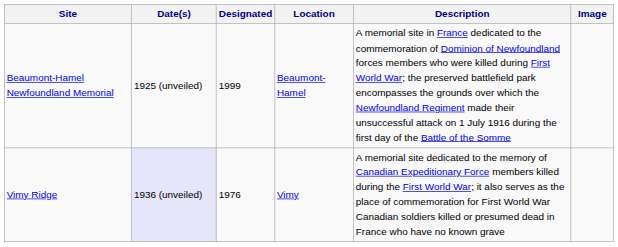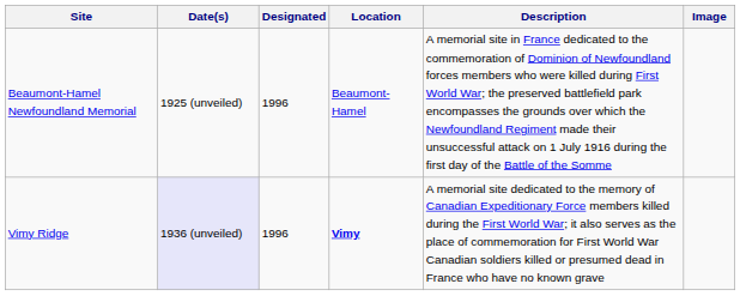 <table class="wikitable sortable" style="font-size:90%; width:100%; border:0; text-align:left; line-height:150%;">
 <tr>
 <th style="background:#f2f2f2; color:navy; width:21%;">Site</th>
 <th style="background:#f2f2f2; color:navy; width:14%;">Date(s)</th>
 <th style="background:#f2f2f2; color:navy; width:9%;">Designated</th>
 <th style="background:#f2f2f2; color:navy; width:13%;">Location</th>
 <th style="background:#f2f2f2; color:navy; width:36%;" class="unsortable">Description</th>
 <th style="background:#f2f2f2; color:navy; width:7%;" class="unsortable">Image</th>
 </tr>
 <tr>
 <td><a href='#'>Beaumont-Hamel Newfoundland Memorial</a></td>
 <td>1925 (unveiled)</td>
-<td>1999</td>
+<td>1996</td>
 <td><a href='#'>Beaumont-Hamel</a><br></td>
 <td>A memorial site in <a href='#'>France</a> dedicated to the commemoration of <a href='#'>Dominion of Newfoundland</a> forces members who were killed during <a href='#'>First World War</a>; the preserved battlefield park encompasses the grounds over which the <a href='#'>Newfoundland Regiment</a> made their unsuccessful attack on 1 July 1916 during the first day of the <a href='#'>Battle of the Somme</a></td>
 <td></td>
 </tr>
 <tr>
 <td><a href='#'>Vimy Ridge</a></td>
 <td style="background: lavender;">1936 (unveiled)</td>
-<td>1976</td>
-<td><a href='#'>Vimy</a><br></td>
+<td>1996</td>
+<td><strong><a href='#'>Vimy</a><br></strong></td>
 <td>A memorial site dedicated to the memory of <a href='#'>Canadian Expeditionary Force</a> members killed during the <a href='#'>First World War</a>; it also serves as the place of commemoration for First World War Canadian soldiers killed or presumed dead in France who have no known grave</td>
 <td></td>
 </tr>
 </table>
